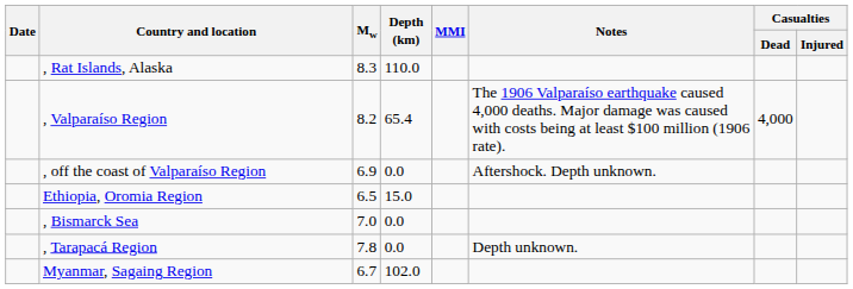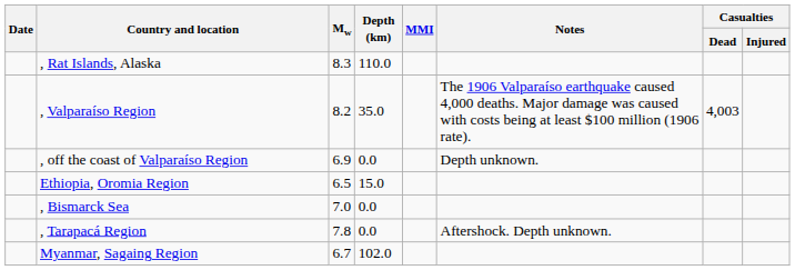 <table class="wikitable sortable sort-under" style="border:1px black; margin-left:1em;">
 <tr>
 <th rowspan="2"><small>Date</small></th>
 <th rowspan="2" style="width: 310px"><small>Country and location</small></th>
 <th rowspan="2"><small>M<sub>w</sub></small></th>
 <th rowspan="2"><small>Depth (km)</small></th>
 <th rowspan="2"><small><a href='#'>MMI</a></small></th>
 <th rowspan="2" class="unsortable"><small>Notes</small></th>
 <th colspan="2"><small>Casualties</small></th>
 </tr>
 <tr>
 <th><small>Dead</small></th>
 <th><small>Injured</small></th>
 </tr>
 <tr>
 <td></td>
 <td>, <a href='#'>Rat Islands</a>, Alaska</td>
 <td>8.3</td>
 <td>110.0</td>
 <td></td>
 <td></td>
 <td></td>
 <td></td>
 </tr>
 <tr>
 <td></td>
 <td>, <a href='#'>Valparaíso Region</a></td>
 <td>8.2</td>
-<td>65.4</td>
+<td>35.0</td>
 <td></td>
 <td>The <a href='#'>1906 Valparaíso earthquake</a> caused 4,000 deaths. Major damage was caused with costs being at least $100 million (1906 rate).</td>
-<td>4,000</td>
+<td>4,003</td>
 <td></td>
 </tr>
 <tr>
 <td></td>
 <td>, off the coast of <a href='#'>Valparaíso Region</a></td>
 <td>6.9</td>
 <td>0.0</td>
 <td></td>
-<td>Aftershock. Depth unknown.</td>
+<td>Depth unknown.</td>
 <td></td>
 <td></td>
 </tr>
 <tr>
 <td></td>
 <td> <a href='#'>Ethiopia</a>, <a href='#'>Oromia Region</a></td>
 <td>6.5</td>
 <td>15.0</td>
 <td></td>
 <td></td>
 <td></td>
 <td></td>
 </tr>
 <tr>
 <td></td>
 <td>, <a href='#'>Bismarck Sea</a></td>
 <td>7.0</td>
 <td>0.0</td>
 <td></td>
 <td></td>
 <td></td>
 <td></td>
 </tr>
 <tr>
 <td></td>
 <td>, <a href='#'>Tarapacá Region</a></td>
 <td>7.8</td>
 <td>0.0</td>
 <td></td>
-<td>Depth unknown.</td>
+<td>Aftershock. Depth unknown.</td>
 <td></td>
 <td></td>
 </tr>
 <tr>
 <td></td>
 <td> <a href='#'>Myanmar</a>, <a href='#'>Sagaing Region</a></td>
 <td>6.7</td>
 <td>102.0</td>
 <td></td>
 <td></td>
 <td></td>
 <td></td>
 </tr>
 </table>
